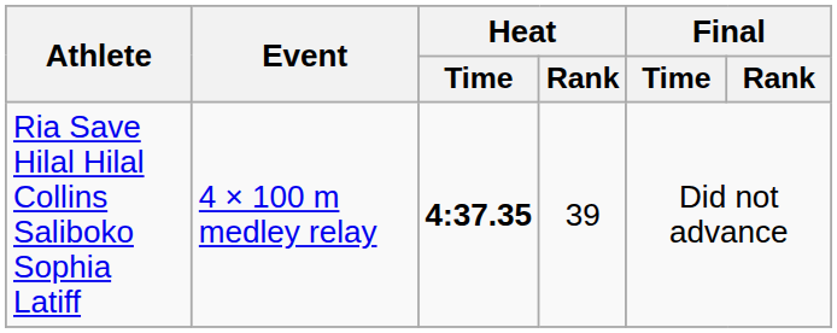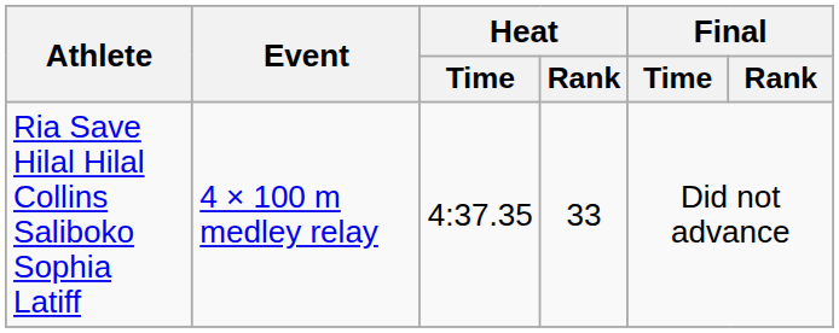 <table class="wikitable" style="text-align:center; font-size:90%; width:30%;">
 <tr>
 <th rowspan="2">Athlete</th>
 <th rowspan="2">Event</th>
 <th colspan="2">Heat</th>
 <th colspan="2">Final</th>
 </tr>
 <tr style="font-size:95%">
 <th>Time</th>
 <th>Rank</th>
 <th>Time</th>
 <th>Rank</th>
 </tr>
 <tr>
 <td align=left><a href='#'>Ria Save</a> <br><a href='#'>Hilal Hilal</a><br><a href='#'>Collins Saliboko</a> <br><a href='#'>Sophia Latiff</a></td>
 <td align=left><a href='#'>4 × 100 m medley relay</a></td>
-<td><strong>4:37.35</strong></td>
-<td>39</td>
+<td>4:37.35</td>
+<td>33</td>
 <td colspan="2">Did not advance</td>
 </tr>
 </table>
